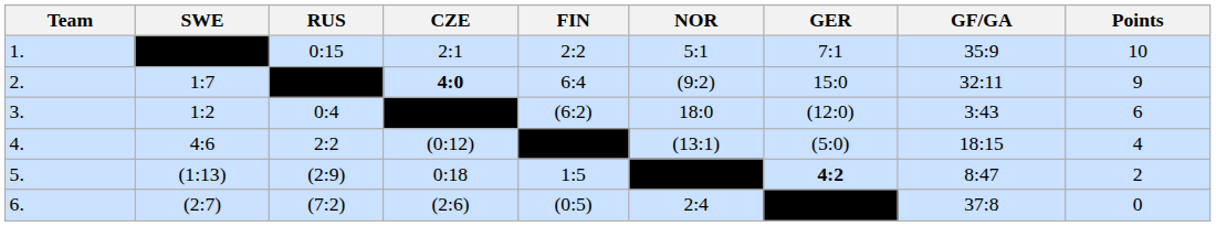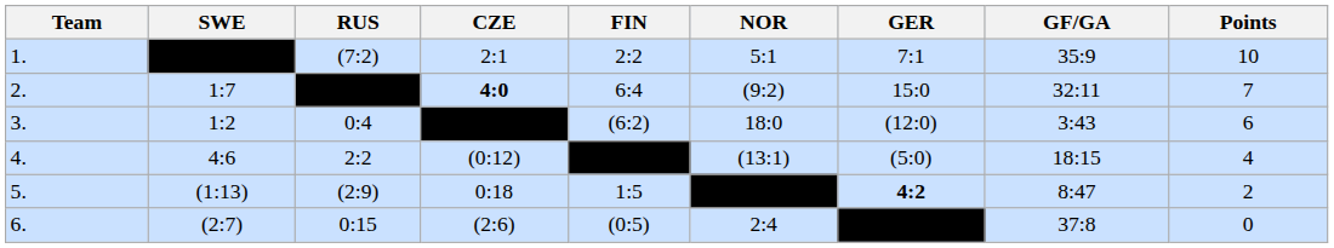 <table class="wikitable" bgcolor="#EFEFFF" width="50%">
 <tr bgcolor="#BCD2EE">
 <th>Team</th>
 <th>SWE</th>
 <th>RUS</th>
 <th>CZE</th>
 <th>FIN</th>
 <th>NOR</th>
 <th>GER</th>
 <th>GF/GA</th>
 <th>Points</th>
 </tr>
 <tr bgcolor="#CAE1FF" align="center">
 <td align="left">1. </td>
 <td style="background:#000000;"></td>
-<td>0:15</td>
+<td>(7:2)</td>
 <td>2:1</td>
 <td>2:2</td>
 <td>5:1</td>
 <td>7:1</td>
 <td>35:9</td>
 <td>10</td>
 </tr>
 <tr bgcolor="#CAE1FF" align="center">
 <td align="left">2. </td>
 <td>1:7</td>
 <td style="background:#000000;"></td>
 <td><strong>4:0</strong></td>
 <td>6:4</td>
 <td>(9:2)</td>
 <td>15:0</td>
 <td>32:11</td>
-<td>9</td>
+<td>7</td>
 </tr>
 <tr bgcolor="#CAE1FF" align="center">
 <td align="left">3. </td>
 <td>1:2</td>
 <td>0:4</td>
 <td style="background:#000000;"></td>
 <td>(6:2)</td>
 <td>18:0</td>
 <td>(12:0)</td>
 <td>3:43</td>
 <td>6</td>
 </tr>
 <tr bgcolor="#CAE1FF" align="center">
 <td align="left">4. </td>
 <td>4:6</td>
 <td>2:2</td>
 <td>(0:12)</td>
 <td style="background:#000000;"></td>
 <td>(13:1)</td>
 <td>(5:0)</td>
 <td>18:15</td>
 <td>4</td>
 </tr>
 <tr bgcolor="#CAE1FF" align="center">
 <td align="left">5. </td>
 <td>(1:13)</td>
 <td>(2:9)</td>
 <td>0:18</td>
 <td>1:5</td>
 <td style="background:#000000;"></td>
 <td><strong>4:2</strong></td>
 <td>8:47</td>
 <td>2</td>
 </tr>
 <tr bgcolor="#CAE1FF" align="center">
 <td align="left">6. </td>
 <td>(2:7)</td>
-<td>(7:2)</td>
+<td>0:15</td>
 <td>(2:6)</td>
 <td>(0:5)</td>
 <td>2:4</td>
 <td style="background:#000000;"></td>
 <td>37:8</td>
 <td>0</td>
 </tr>
 </table>
